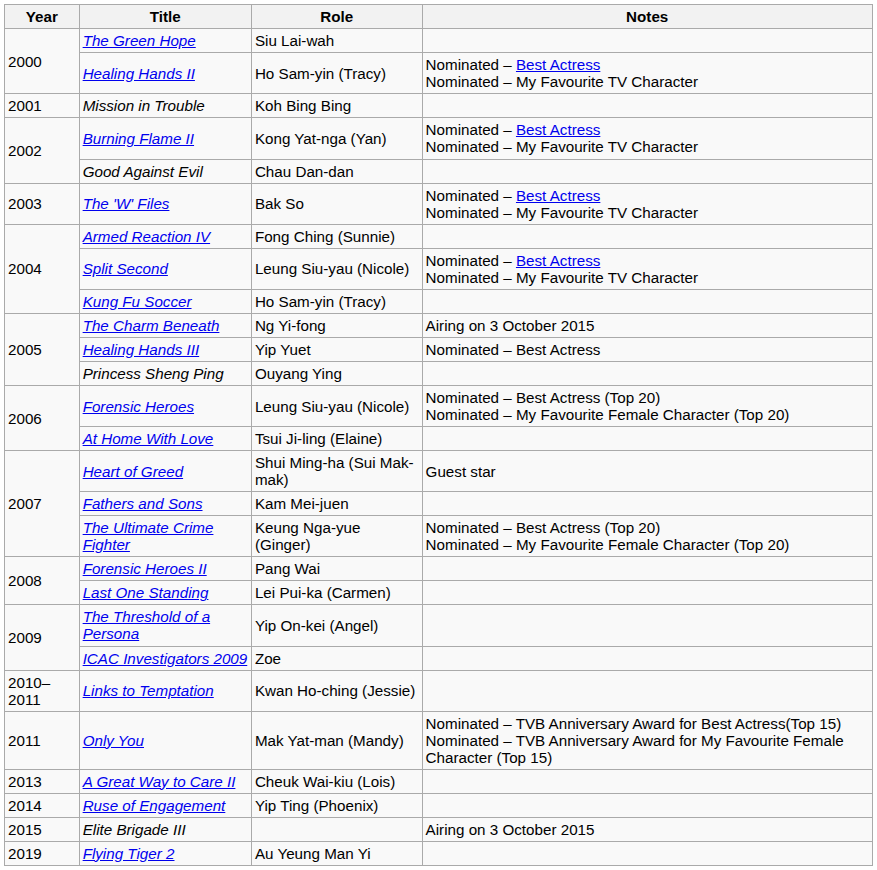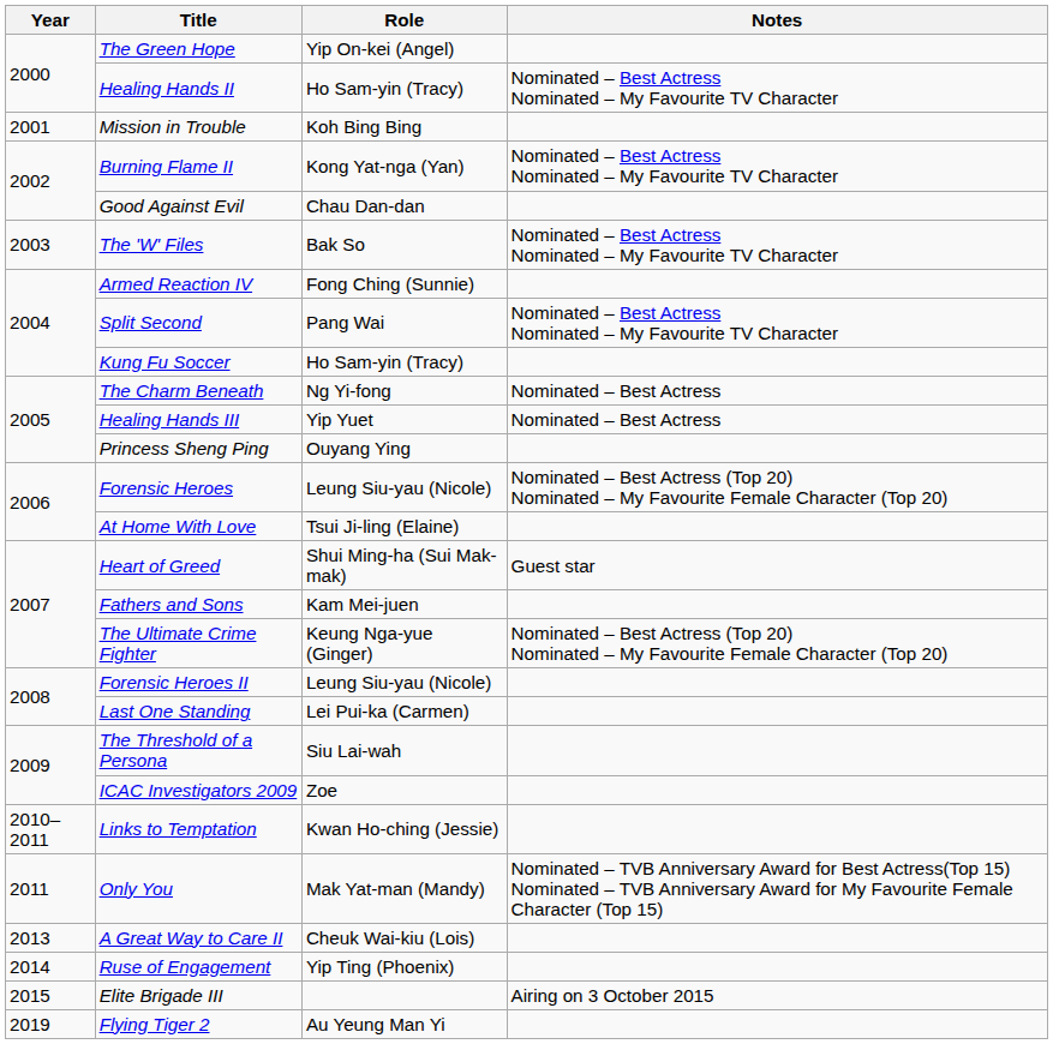 <table class="wikitable" style="font-size: 95%;">
 <tr>
 <th>Year</th>
 <th>Title</th>
 <th>Role</th>
 <th>Notes</th>
 </tr>
 <tr>
 <td rowspan="2">2000</td>
 <td><em><a href='#'>The Green Hope</a></em></td>
-<td>Siu Lai-wah</td>
+<td>Yip On-kei (Angel)</td>
 <td></td>
 </tr>
 <tr>
 <td><em><a href='#'>Healing Hands II</a></em></td>
 <td>Ho Sam-yin (Tracy)</td>
 <td>Nominated – <a href='#'>Best Actress</a> <br> Nominated – My Favourite TV Character</td>
 </tr>
 <tr>
 <td>2001</td>
 <td><em>Mission in Trouble</em></td>
 <td>Koh Bing Bing</td>
 <td></td>
 </tr>
 <tr>
 <td rowspan=2>2002</td>
 <td><em><a href='#'>Burning Flame II</a></em></td>
 <td>Kong Yat-nga (Yan)</td>
 <td>Nominated – <a href='#'>Best Actress</a> <br> Nominated – My Favourite TV Character</td>
 </tr>
 <tr>
 <td><em>Good Against Evil</em></td>
 <td>Chau Dan-dan</td>
 <td></td>
 </tr>
 <tr>
 <td>2003</td>
 <td><em><a href='#'>The 'W' Files</a></em></td>
 <td>Bak So</td>
 <td>Nominated – <a href='#'>Best Actress</a> <br> Nominated – My Favourite TV Character</td>
 </tr>
 <tr>
 <td rowspan="3">2004</td>
 <td><em><a href='#'>Armed Reaction IV</a></em></td>
 <td>Fong Ching (Sunnie)</td>
 <td></td>
 </tr>
 <tr>
 <td><em><a href='#'>Split Second</a></em></td>
-<td>Leung Siu-yau (Nicole)</td>
+<td>Pang Wai</td>
 <td>Nominated – <a href='#'>Best Actress</a> <br> Nominated – My Favourite TV Character</td>
 </tr>
 <tr>
 <td><em><a href='#'>Kung Fu Soccer</a></em></td>
 <td>Ho Sam-yin (Tracy)</td>
 <td></td>
 </tr>
 <tr>
 <td rowspan="3">2005</td>
 <td><em><a href='#'>The Charm Beneath</a></em></td>
 <td>Ng Yi-fong</td>
-<td>Airing on 3 October 2015</td>
+<td>Nominated – Best Actress</td>
 </tr>
 <tr>
 <td><em><a href='#'>Healing Hands III</a></em></td>
 <td>Yip Yuet</td>
 <td>Nominated – Best Actress</td>
 </tr>
 <tr>
 <td><em>Princess Sheng Ping</em></td>
 <td>Ouyang Ying</td>
 <td></td>
 </tr>
 <tr>
 <td rowspan="2">2006</td>
 <td><em><a href='#'>Forensic Heroes</a></em></td>
 <td>Leung Siu-yau (Nicole)</td>
 <td>Nominated – Best Actress (Top 20) <br> Nominated – My Favourite Female Character (Top 20)</td>
 </tr>
 <tr>
 <td><em><a href='#'>At Home With Love</a></em></td>
 <td>Tsui Ji-ling (Elaine)</td>
 <td></td>
 </tr>
 <tr>
 <td rowspan="3">2007</td>
 <td><em><a href='#'>Heart of Greed</a></em></td>
 <td>Shui Ming-ha (Sui Mak-mak)</td>
 <td>Guest star</td>
 </tr>
 <tr>
 <td><em><a href='#'>Fathers and Sons</a></em></td>
 <td>Kam Mei-juen</td>
 <td></td>
 </tr>
 <tr>
 <td><em><a href='#'>The Ultimate Crime Fighter</a></em></td>
 <td>Keung Nga-yue (Ginger)</td>
 <td>Nominated – Best Actress (Top 20) <br> Nominated – My Favourite Female Character (Top 20)</td>
 </tr>
 <tr>
 <td rowspan="2">2008</td>
 <td><em><a href='#'>Forensic Heroes II</a></em></td>
-<td>Pang Wai</td>
+<td>Leung Siu-yau (Nicole)</td>
 <td></td>
 </tr>
 <tr>
 <td><em><a href='#'>Last One Standing</a></em></td>
 <td>Lei Pui-ka (Carmen)</td>
 <td></td>
 </tr>
 <tr>
 <td rowspan="2">2009</td>
 <td><em><a href='#'>The Threshold of a Persona</a></em></td>
-<td>Yip On-kei (Angel)</td>
+<td>Siu Lai-wah</td>
 <td></td>
 </tr>
 <tr>
 <td><em><a href='#'>ICAC Investigators 2009</a></em></td>
 <td>Zoe</td>
 <td></td>
 </tr>
 <tr>
 <td>2010–2011</td>
 <td><em><a href='#'>Links to Temptation</a></em></td>
 <td>Kwan Ho-ching (Jessie)</td>
 <td></td>
 </tr>
 <tr>
 <td>2011</td>
 <td><em><a href='#'>Only You</a></em></td>
 <td>Mak Yat-man (Mandy)</td>
 <td>Nominated – TVB Anniversary Award for Best Actress(Top 15)<br>Nominated – TVB Anniversary Award for My Favourite Female Character (Top 15)</td>
 </tr>
 <tr>
 <td>2013</td>
 <td><em><a href='#'>A Great Way to Care II</a></em></td>
 <td>Cheuk Wai-kiu (Lois)</td>
 <td></td>
 </tr>
 <tr>
 <td>2014</td>
 <td><em><a href='#'>Ruse of Engagement</a></em></td>
 <td>Yip Ting (Phoenix)</td>
 <td></td>
 </tr>
 <tr>
 <td>2015</td>
 <td><em>Elite Brigade III</em></td>
 <td></td>
 <td>Airing on 3 October 2015</td>
 </tr>
 <tr>
 <td>2019</td>
 <td><em><a href='#'>Flying Tiger 2</a></em></td>
 <td>Au Yeung Man Yi</td>
 <td></td>
 </tr>
 </table>
